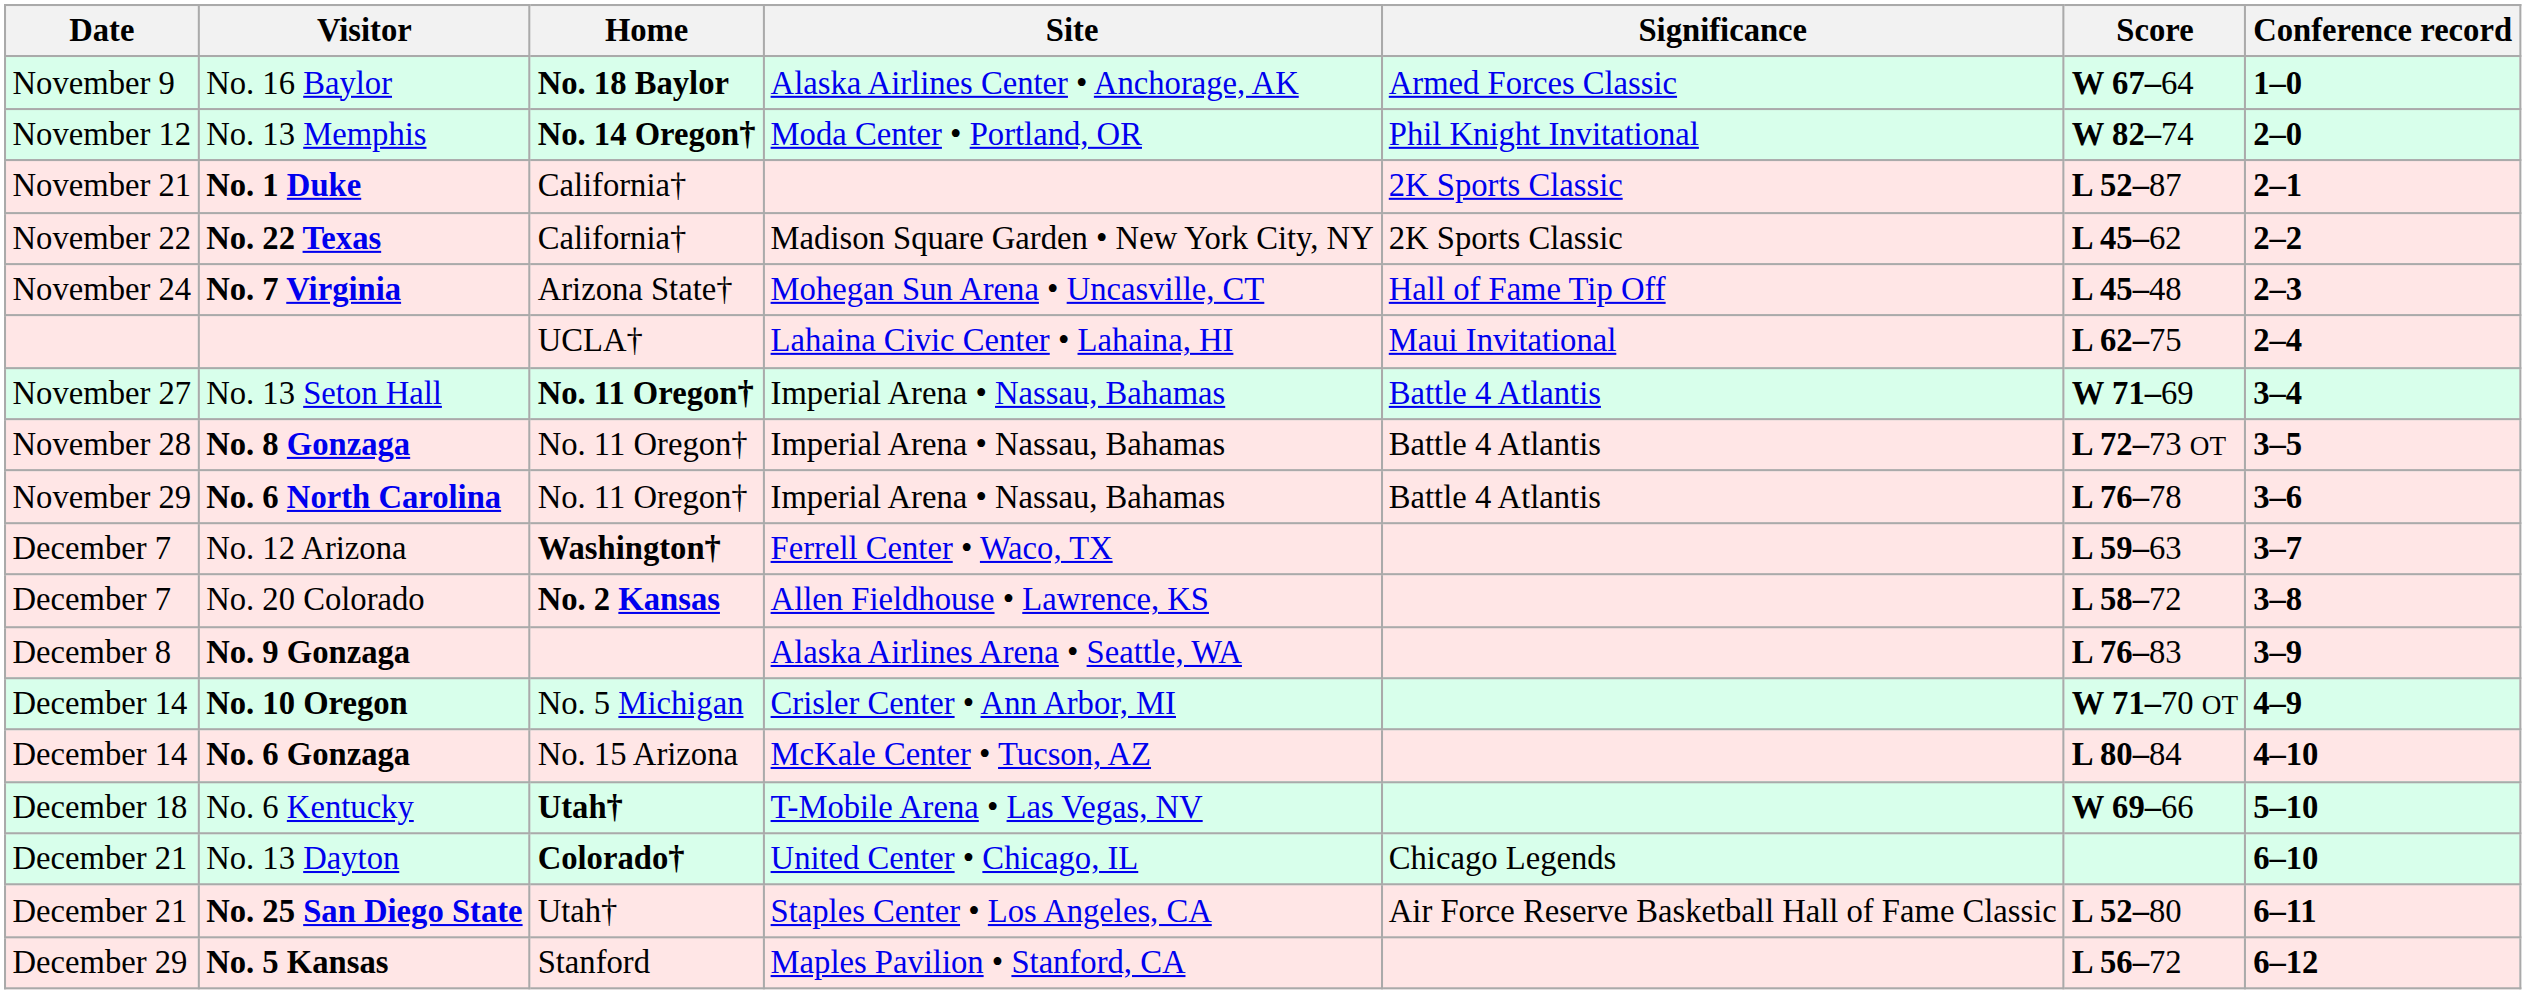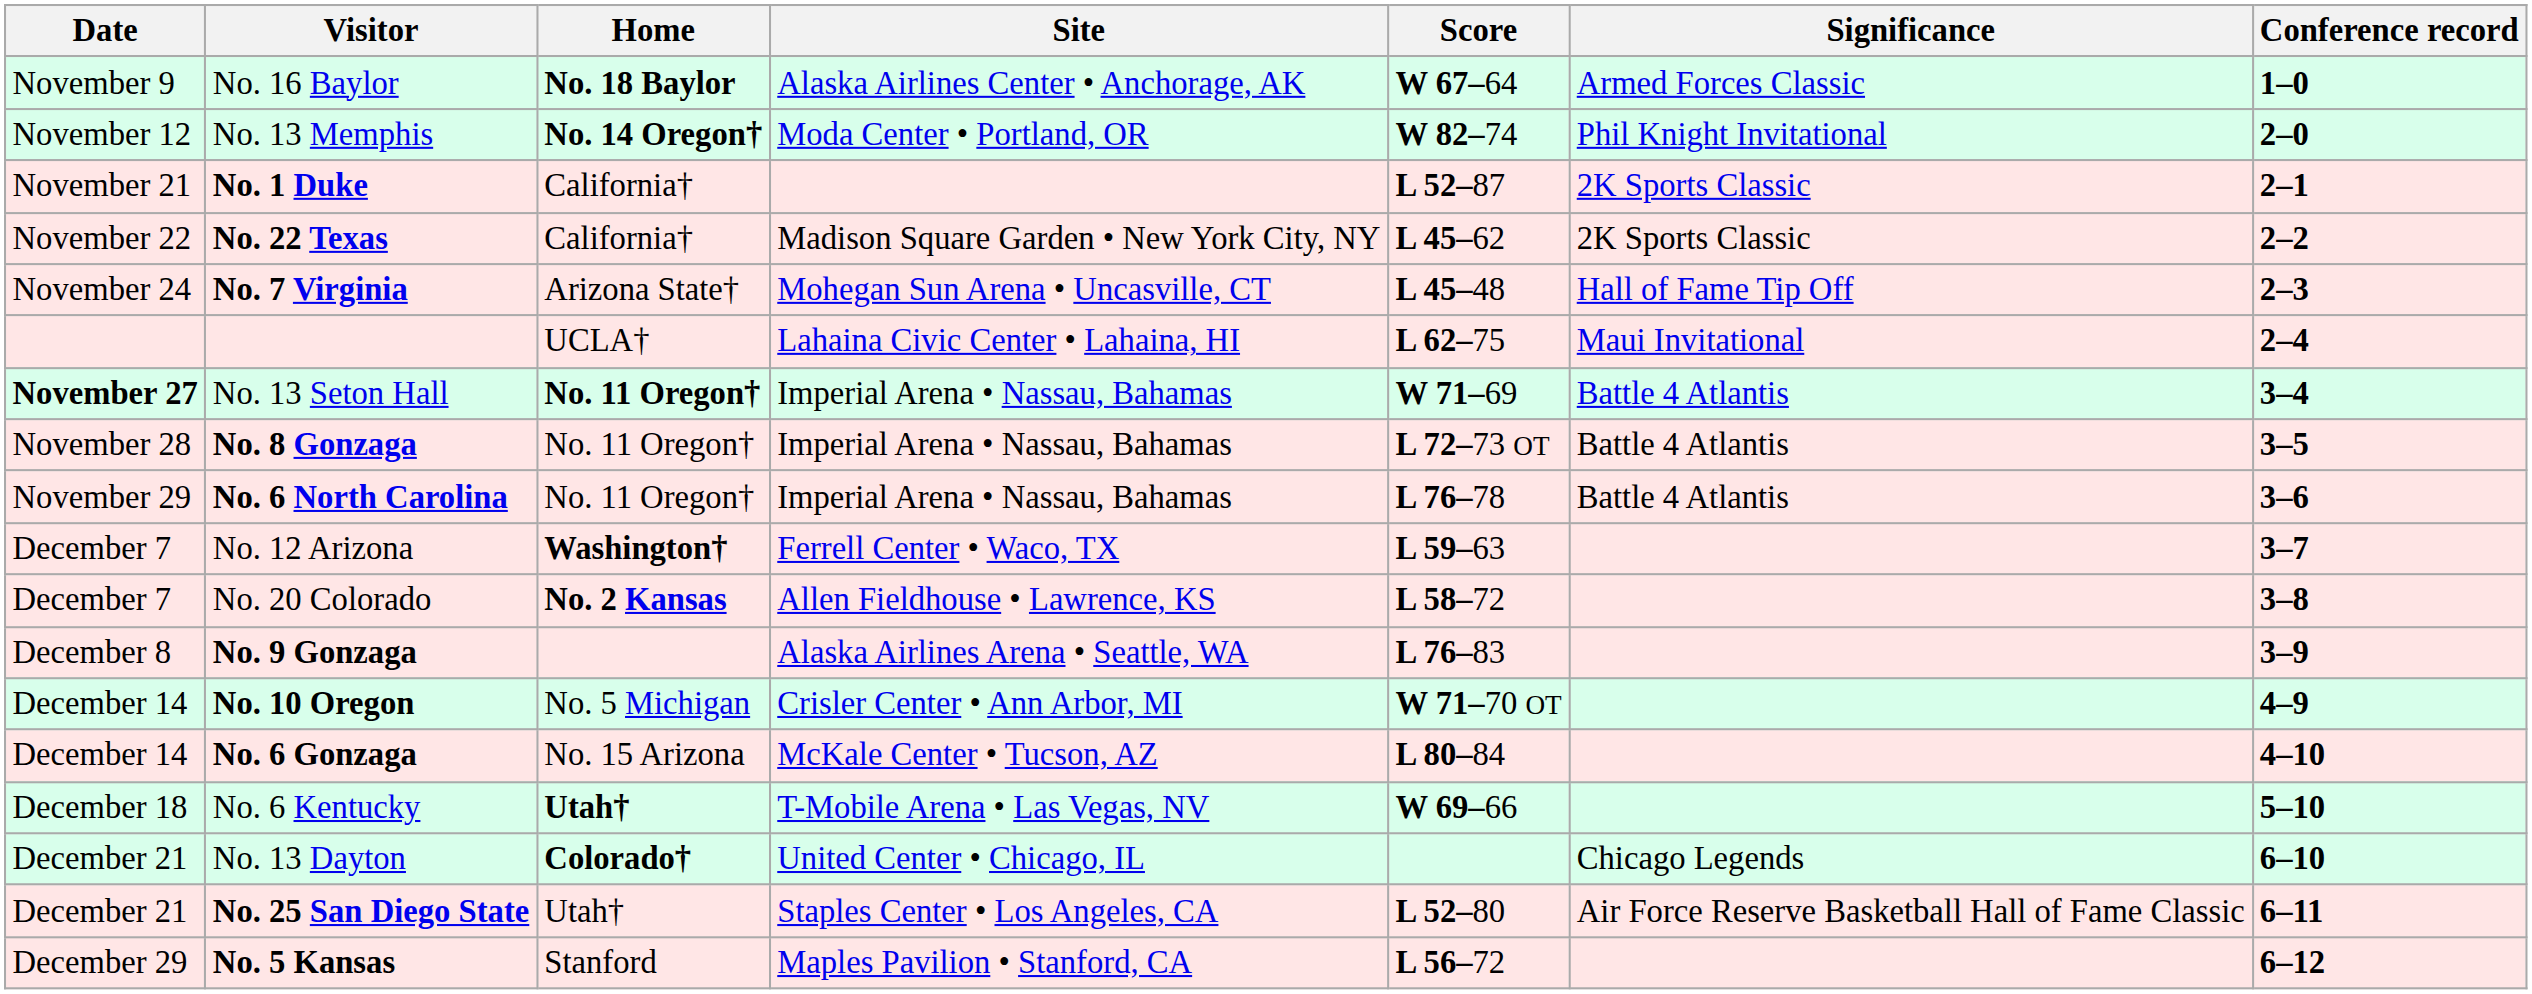 <table class="wikitable">
 <tr>
 <th>Date</th>
 <th>Visitor</th>
 <th>Home</th>
 <th>Site</th>
+<th>Score</th>
 <th>Significance</th>
-<th>Score</th>
 <th>Conference record</th>
 </tr>
 <tr style="background:#d8ffeb;">
 <td>November 9</td>
 <td>No. 16 <a href='#'>Baylor</a></td>
 <td><strong>No. 18 Baylor</strong></td>
 <td><a href='#'>Alaska Airlines Center</a> • <a href='#'>Anchorage, AK</a></td>
+<td><strong>W 67–</strong>64</td>
 <td><a href='#'>Armed Forces Classic</a></td>
-<td><strong>W 67–</strong>64</td>
 <td><strong>1–0</strong></td>
 </tr>
 <tr style="background:#d8ffeb;">
 <td>November 12</td>
 <td>No. 13 <a href='#'>Memphis</a></td>
 <td><strong> No. 14 Oregon† </strong></td>
 <td><a href='#'>Moda Center</a> • <a href='#'>Portland, OR</a></td>
+<td><strong>W 82–</strong>74</td>
 <td><a href='#'>Phil Knight Invitational</a></td>
-<td><strong>W 82–</strong>74</td>
 <td><strong>2–0</strong></td>
 </tr>
 <tr style="background:#ffe6e6;">
 <td>November 21</td>
 <td><strong>No. 1 <a href='#'>Duke</a></strong></td>
 <td>California†</td>
 <td></td>
+<td><strong>L 52–</strong>87</td>
 <td><a href='#'>2K Sports Classic</a></td>
-<td><strong>L 52–</strong>87</td>
 <td><strong>2–1</strong></td>
 </tr>
 <tr style="background:#ffe6e6">
 <td>November 22</td>
 <td><strong>No. 22 <a href='#'>Texas</a></strong></td>
 <td>California†</td>
 <td>Madison Square Garden • New York City, NY</td>
+<td><strong>L 45–</strong>62</td>
 <td>2K Sports Classic</td>
-<td><strong>L 45–</strong>62</td>
 <td><strong>2–2</strong></td>
 </tr>
 <tr style="background:#ffe6e6">
 <td>November 24</td>
 <td><strong>No. 7 <a href='#'>Virginia</a></strong></td>
 <td>Arizona State†</td>
 <td><a href='#'>Mohegan Sun Arena</a> • <a href='#'>Uncasville, CT</a></td>
+<td><strong>L 45–</strong>48</td>
 <td><a href='#'>Hall of Fame Tip Off</a></td>
-<td><strong>L 45–</strong>48</td>
 <td><strong>2–3</strong></td>
 </tr>
 <tr style="background:#ffe6e6">
 <td></td>
 <td></td>
 <td>UCLA†</td>
 <td><a href='#'>Lahaina Civic Center</a> • <a href='#'>Lahaina, HI</a></td>
+<td><strong>L 62–</strong>75</td>
 <td><a href='#'>Maui Invitational</a></td>
-<td><strong>L 62–</strong>75</td>
 <td><strong>2–4</strong></td>
 </tr>
 <tr style="background:#d8ffeb;">
-<td>November 27</td>
+<td><strong>November 27</strong></td>
 <td>No. 13 <a href='#'>Seton Hall</a></td>
 <td><strong> No. 11 Oregon†</strong></td>
 <td>Imperial Arena • <a href='#'>Nassau, Bahamas</a></td>
+<td><strong>W 71–</strong>69</td>
 <td><a href='#'>Battle 4 Atlantis</a></td>
-<td><strong>W 71–</strong>69</td>
 <td><strong>3–4</strong></td>
 </tr>
 <tr style="background:#ffe6e6;">
 <td>November 28</td>
 <td><strong>No. 8 <a href='#'>Gonzaga</a></strong></td>
 <td>No. 11 Oregon†</td>
 <td>Imperial Arena • Nassau, Bahamas</td>
+<td><strong>L 72–</strong>73 <small>OT</small></td>
 <td>Battle 4 Atlantis</td>
-<td><strong>L 72–</strong>73 <small>OT</small></td>
 <td><strong>3–5</strong></td>
 </tr>
 <tr style="background:#ffe6e6;">
 <td>November 29</td>
 <td><strong>No. 6 <a href='#'>North Carolina</a></strong></td>
 <td>No. 11 Oregon†</td>
 <td>Imperial Arena • Nassau, Bahamas</td>
+<td><strong>L 76–</strong>78</td>
 <td>Battle 4 Atlantis</td>
-<td><strong>L 76–</strong>78</td>
 <td><strong>3–6</strong></td>
 </tr>
 <tr style="background:#ffe6e6">
 <td>December 7</td>
 <td>No. 12 Arizona</td>
 <td><strong>Washington†</strong></td>
 <td><a href='#'>Ferrell Center</a> • <a href='#'>Waco, TX</a></td>
+<td><strong>L 59–</strong>63</td>
 <td></td>
-<td><strong>L 59–</strong>63</td>
 <td><strong>3–7</strong></td>
 </tr>
 <tr style="background:#ffe6e6">
 <td>December 7</td>
 <td>No. 20 Colorado</td>
 <td><strong>No. 2 <a href='#'>Kansas</a></strong></td>
 <td><a href='#'>Allen Fieldhouse</a> • <a href='#'>Lawrence, KS</a></td>
+<td><strong>L 58–</strong>72</td>
 <td></td>
-<td><strong>L 58–</strong>72</td>
 <td><strong>3–8</strong></td>
 </tr>
 <tr style="background:#ffe6e6">
 <td>December 8</td>
 <td><strong>No. 9 Gonzaga</strong></td>
 <td></td>
 <td><a href='#'>Alaska Airlines Arena</a> • <a href='#'>Seattle, WA</a></td>
+<td><strong>L 76–</strong>83</td>
 <td></td>
-<td><strong>L 76–</strong>83</td>
 <td><strong>3–9</strong></td>
 </tr>
 <tr style="background:#d8ffeb;">
 <td>December 14</td>
 <td><strong>No. 10 Oregon</strong></td>
 <td>No. 5 <a href='#'>Michigan</a></td>
 <td><a href='#'>Crisler Center</a> • <a href='#'>Ann Arbor, MI</a></td>
+<td><strong>W 71–</strong>70 <small>OT</small></td>
 <td></td>
-<td><strong>W 71–</strong>70 <small>OT</small></td>
 <td><strong>4–9</strong></td>
 </tr>
 <tr style="background:#ffe6e6">
 <td>December 14</td>
 <td><strong>No. 6 Gonzaga</strong></td>
 <td>No. 15 Arizona</td>
 <td><a href='#'>McKale Center</a> • <a href='#'>Tucson, AZ</a></td>
+<td><strong>L 80–</strong>84</td>
 <td></td>
-<td><strong>L 80–</strong>84</td>
 <td><strong>4–10</strong></td>
 </tr>
 <tr style="background:#d8ffeb">
 <td>December 18</td>
 <td>No. 6 <a href='#'>Kentucky</a></td>
 <td><strong>Utah†</strong></td>
 <td><a href='#'>T-Mobile Arena</a> • <a href='#'>Las Vegas, NV</a></td>
+<td><strong>W 69–</strong>66</td>
 <td></td>
-<td><strong>W 69–</strong>66</td>
 <td><strong>5–10</strong></td>
 </tr>
 <tr style="background:#d8ffeb">
 <td>December 21</td>
 <td>No. 13 <a href='#'>Dayton</a></td>
 <td><strong>Colorado†</strong></td>
 <td><a href='#'>United Center</a> • <a href='#'>Chicago, IL</a></td>
+<td></td>
 <td>Chicago Legends</td>
-<td></td>
 <td><strong>6–10</strong></td>
 </tr>
 <tr style="background:#ffe6e6">
 <td>December 21</td>
 <td><strong>No. 25 <a href='#'>San Diego State</a></strong></td>
 <td>Utah†</td>
 <td><a href='#'>Staples Center</a> • <a href='#'>Los Angeles, CA</a></td>
+<td><strong>L 52–</strong>80</td>
 <td>Air Force Reserve Basketball Hall of Fame Classic</td>
-<td><strong>L 52–</strong>80</td>
 <td><strong>6–11</strong></td>
 </tr>
 <tr style="background:#ffe6e6">
 <td>December 29</td>
 <td><strong>No. 5 Kansas</strong></td>
 <td>Stanford</td>
 <td><a href='#'>Maples Pavilion</a> • <a href='#'>Stanford, CA</a></td>
+<td><strong>L 56–</strong>72</td>
 <td></td>
-<td><strong>L 56–</strong>72</td>
 <td><strong>6–12</strong></td>
 </tr>
 </table>
